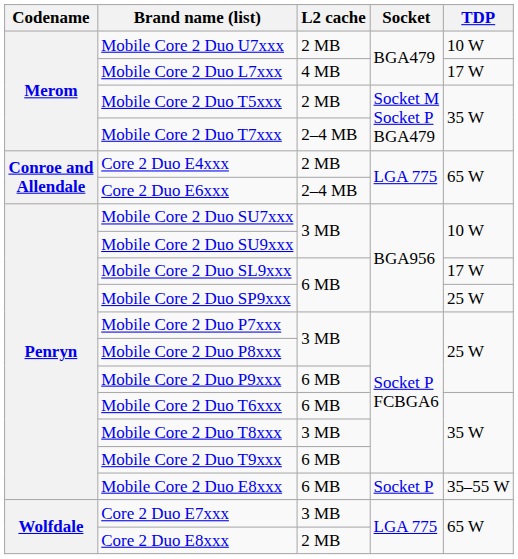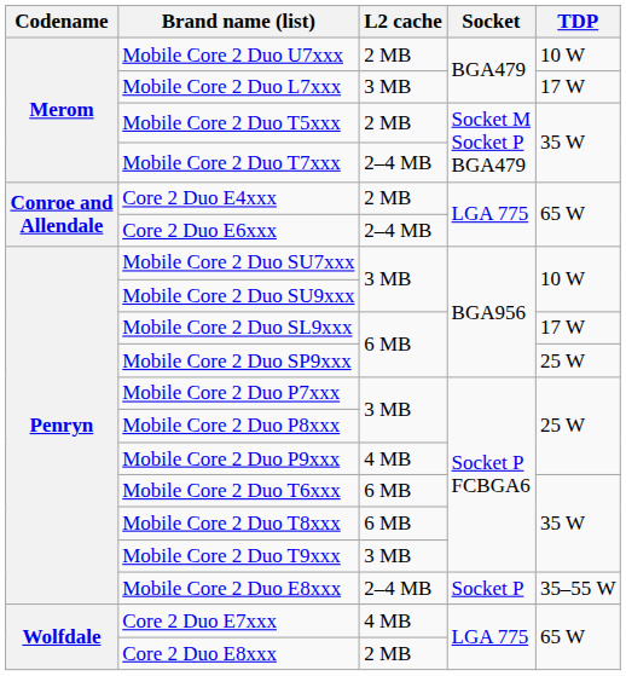 <table class="wikitable">
 <tr>
 <th>Codename</th>
 <th>Brand name (list)</th>
 <th>L2 cache</th>
 <th>Socket</th>
 <th><a href='#'>TDP</a></th>
 </tr>
 <tr>
 <th rowspan="4"><a href='#'>Merom</a></th>
 <td><a href='#'>Mobile Core 2 Duo U7xxx</a></td>
 <td>2 MB</td>
 <td rowspan="2">BGA479</td>
 <td>10 W</td>
 </tr>
 <tr>
 <td><a href='#'>Mobile Core 2 Duo L7xxx</a></td>
-<td>4 MB</td>
+<td>3 MB</td>
 <td>17 W</td>
 </tr>
 <tr>
 <td><a href='#'>Mobile Core 2 Duo T5xxx</a></td>
 <td>2 MB</td>
 <td rowspan="2"><a href='#'>Socket M</a><br><a href='#'>Socket P</a><br>BGA479</td>
 <td rowspan="2">35 W</td>
 </tr>
 <tr>
 <td><a href='#'>Mobile Core 2 Duo T7xxx</a></td>
 <td>2–4 MB</td>
 </tr>
 <tr>
 <th rowspan="2"><a href='#'>Conroe and<br>Allendale</a></th>
 <td><a href='#'>Core 2 Duo E4xxx</a></td>
 <td>2 MB</td>
 <td rowspan="2"><a href='#'>LGA 775</a></td>
 <td rowspan="2">65 W</td>
 </tr>
 <tr>
 <td><a href='#'>Core 2 Duo E6xxx</a></td>
 <td>2–4 MB</td>
 </tr>
 <tr>
 <th rowspan="11"><a href='#'>Penryn</a></th>
 <td><a href='#'>Mobile Core 2 Duo SU7xxx</a></td>
 <td rowspan="2">3 MB</td>
 <td rowspan="4">BGA956</td>
 <td rowspan="2">10 W</td>
 </tr>
 <tr>
 <td><a href='#'>Mobile Core 2 Duo SU9xxx</a></td>
 </tr>
 <tr>
 <td><a href='#'>Mobile Core 2 Duo SL9xxx</a></td>
 <td rowspan="2">6 MB</td>
 <td>17 W</td>
 </tr>
 <tr>
 <td><a href='#'>Mobile Core 2 Duo SP9xxx</a></td>
 <td>25 W</td>
 </tr>
 <tr>
 <td><a href='#'>Mobile Core 2 Duo P7xxx</a></td>
 <td rowspan="2">3 MB</td>
 <td rowspan="6"><a href='#'>Socket P</a><br>FCBGA6</td>
 <td rowspan="3">25 W</td>
 </tr>
 <tr>
 <td><a href='#'>Mobile Core 2 Duo P8xxx</a></td>
 </tr>
 <tr>
 <td><a href='#'>Mobile Core 2 Duo P9xxx</a></td>
-<td>6 MB</td>
+<td>4 MB</td>
 </tr>
 <tr>
 <td><a href='#'>Mobile Core 2 Duo T6xxx</a></td>
 <td>6 MB</td>
 <td rowspan="3">35 W</td>
 </tr>
 <tr>
 <td><a href='#'>Mobile Core 2 Duo T8xxx</a></td>
+<td>6 MB</td>
+</tr>
+<tr>
+<td><a href='#'>Mobile Core 2 Duo T9xxx</a></td>
 <td>3 MB</td>
 </tr>
 <tr>
-<td><a href='#'>Mobile Core 2 Duo T9xxx</a></td>
-<td>6 MB</td>
-</tr>
-<tr>
 <td><a href='#'>Mobile Core 2 Duo E8xxx</a></td>
-<td>6 MB</td>
+<td>2–4 MB</td>
 <td><a href='#'>Socket P</a></td>
 <td>35–55 W</td>
 </tr>
 <tr>
 <th rowspan="2"><a href='#'>Wolfdale</a></th>
 <td><a href='#'>Core 2 Duo E7xxx</a></td>
-<td>3 MB</td>
+<td>4 MB</td>
 <td rowspan="2"><a href='#'>LGA 775</a></td>
 <td rowspan="2">65 W</td>
 </tr>
 <tr>
 <td><a href='#'>Core 2 Duo E8xxx</a></td>
 <td>2 MB</td>
 </tr>
 </table>
